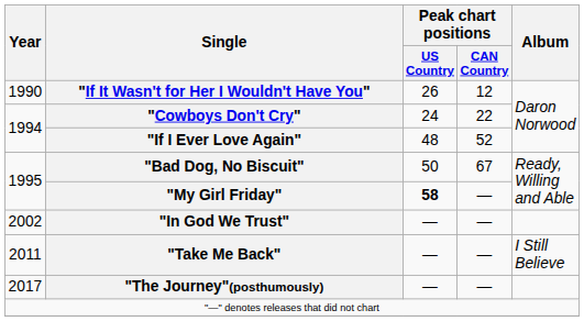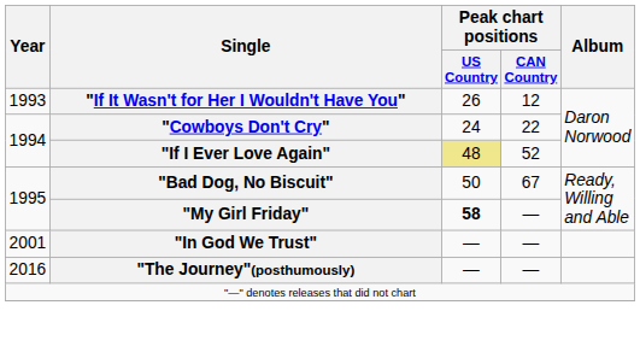 <table class="wikitable plainrowheaders" style="text-align:center;">
 <tr>
 <th rowspan="2">Year</th>
 <th rowspan="2" style="width:25em;">Single</th>
 <th colspan="2">Peak chart<br>positions</th>
 <th rowspan="2">Album</th>
 </tr>
 <tr style="font-size:smaller;">
 <th width="45"><a href='#'>US Country</a></th>
 <th width="45"><a href='#'>CAN Country</a></th>
 </tr>
 <tr>
-<td>1990</td>
+<td>1993</td>
 <th scope="row">"<a href='#'>If It Wasn't for Her I Wouldn't Have You</a>"</th>
 <td>26</td>
 <td>12</td>
 <td align="left" rowspan="3"><em>Daron Norwood</em></td>
 </tr>
 <tr>
 <td rowspan="2">1994</td>
 <th scope="row">"<a href='#'>Cowboys Don't Cry</a>"</th>
 <td>24</td>
 <td>22</td>
 </tr>
 <tr>
 <th scope="row">"If I Ever Love Again"</th>
-<td>48</td>
+<td style="background: khaki;">48</td>
 <td>52</td>
 </tr>
 <tr>
 <td rowspan="2">1995</td>
 <th scope="row">"Bad Dog, No Biscuit"</th>
 <td>50</td>
 <td>67</td>
 <td align="left" rowspan="2"><em>Ready, Willing and Able</em></td>
 </tr>
 <tr>
 <th scope="row">"My Girl Friday"</th>
 <td><strong>58</strong></td>
 <td>—</td>
 </tr>
 <tr>
-<td>2002</td>
+<td>2001</td>
 <th scope="row">"In God We Trust"</th>
 <td>—</td>
 <td>—</td>
 <td></td>
 </tr>
 <tr>
-<td>2011</td>
-<th scope="row">"Take Me Back"</th>
-<td>—</td>
-<td>—</td>
-<td align="left"><em>I Still Believe</em></td>
-</tr>
-<tr>
-<td>2017</td>
+<td>2016</td>
 <th scope="row">"The Journey"<small>(posthumously)</small></th>
 <td>—</td>
 <td>—</td>
 <td></td>
 </tr>
 <tr>
 <td colspan="5" style="font-size:8pt">"—" denotes releases that did not chart</td>
 </tr>
 <tr>
 </tr>
 </table>
